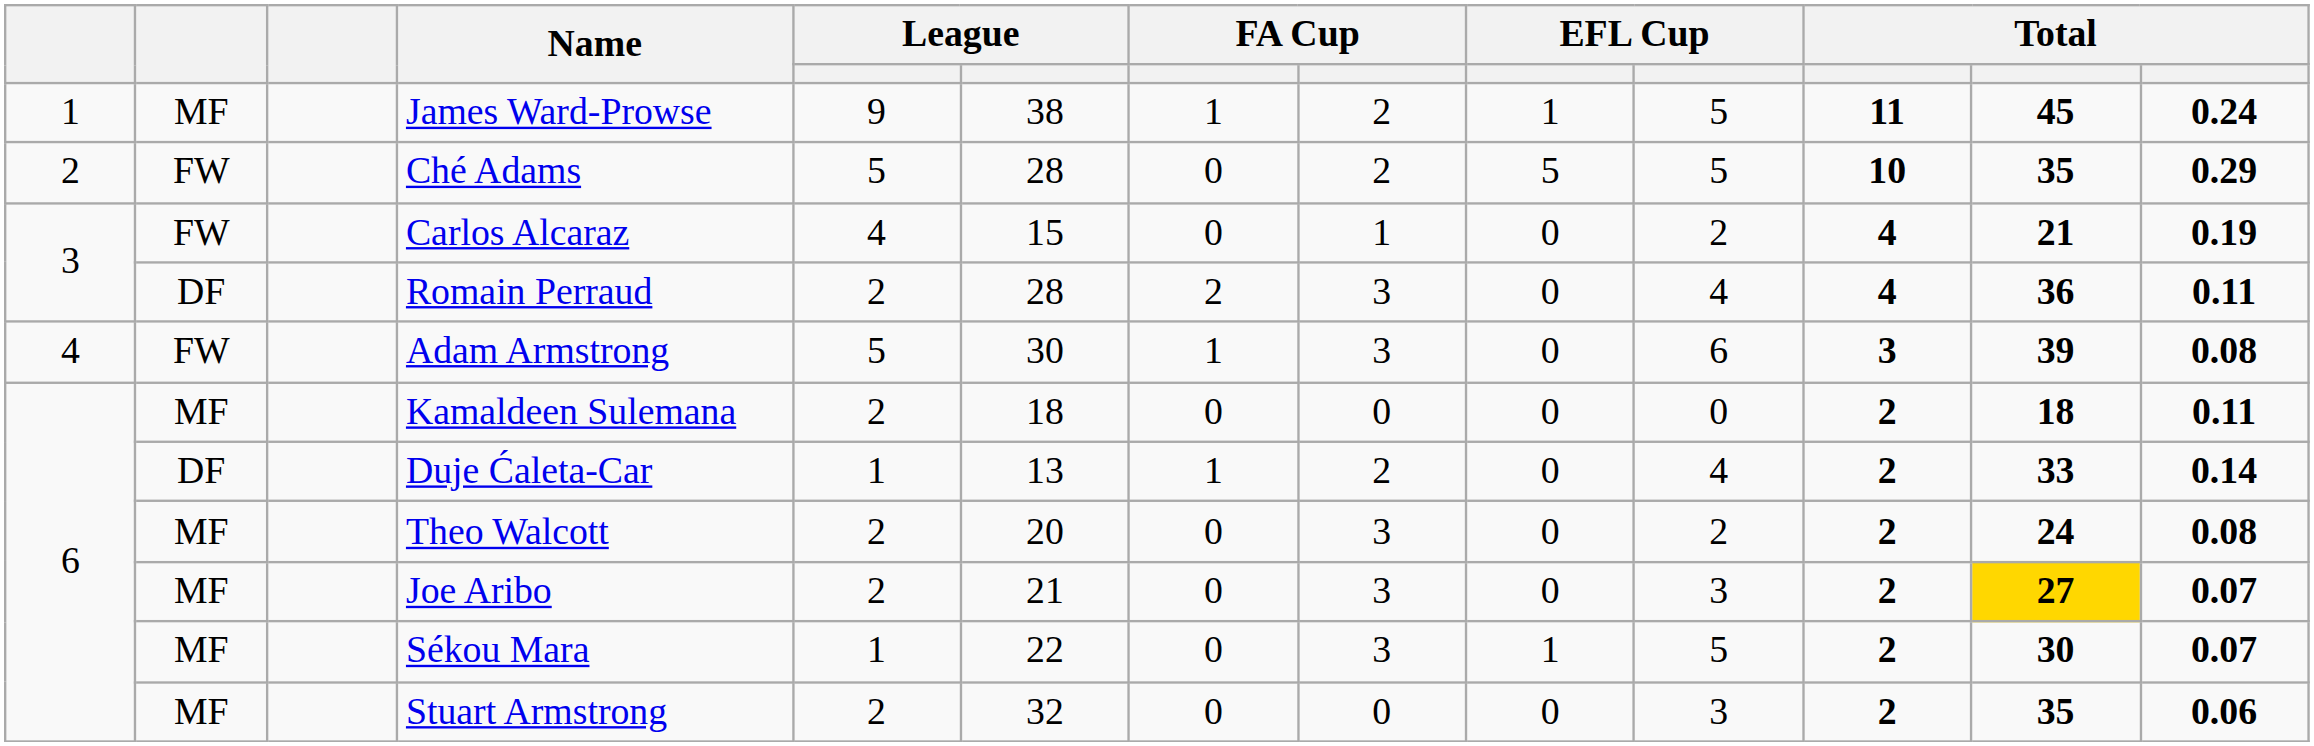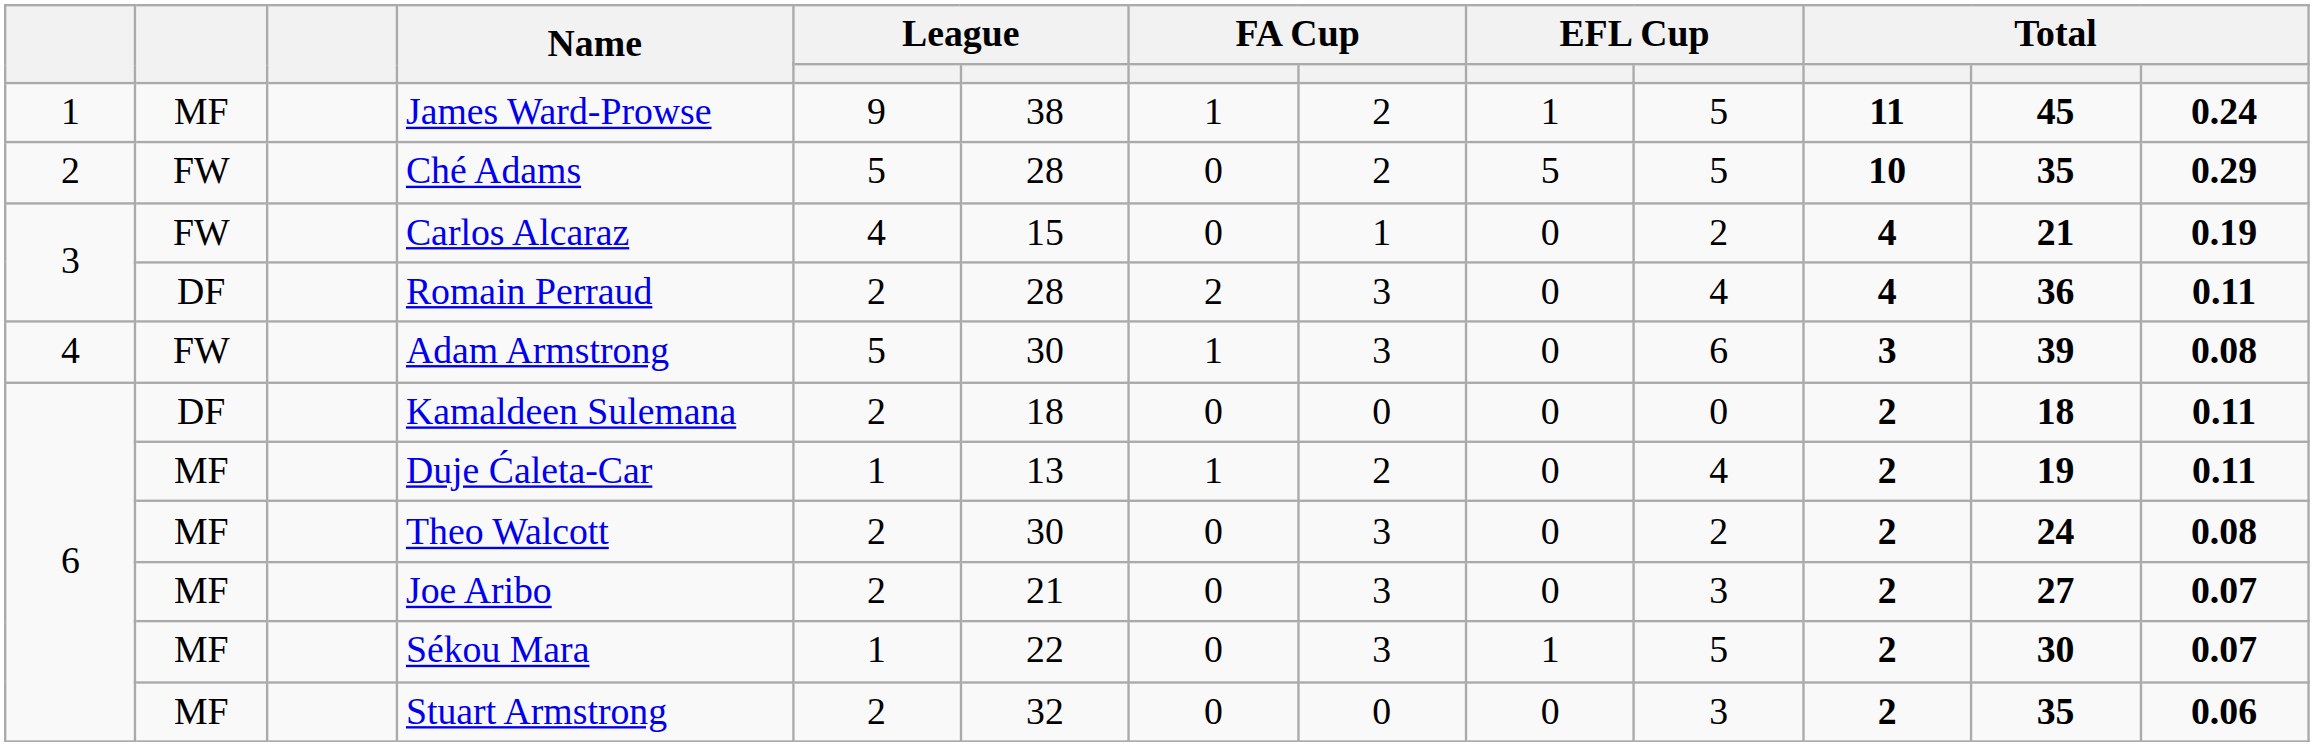 <table class="wikitable plainrowheaders" style="text-align:center;">
 <tr>
 <th scope="col" rowspan="2" style="width:3em;"></th>
 <th scope="col" rowspan="2" style="width:3em;"></th>
 <th scope="col" rowspan="2" style="width:3em;"></th>
 <th scope="col" rowspan="2" style="width:10em;">Name</th>
 <th scope="col" colspan="2">League</th>
 <th scope="col" colspan="2">FA Cup</th>
 <th scope="col" colspan="2">EFL Cup</th>
 <th scope="col" colspan="4">Total</th>
 </tr>
 <tr>
 <th scope="col" style="width:4em;"></th>
 <th scope="col" style="width:4em;"></th>
 <th scope="col" style="width:4em;"></th>
 <th scope="col" style="width:4em;"></th>
 <th scope="col" style="width:4em;"></th>
 <th scope="col" style="width:4em;"></th>
 <th scope="col" style="width:4em;"></th>
 <th scope="col" style="width:4em;"></th>
 <th scope="col" style="width:4em;"></th>
 </tr>
 <tr>
 <td>1</td>
 <td>MF</td>
 <td></td>
 <td align="left"><a href='#'>James Ward-Prowse</a></td>
 <td>9</td>
 <td>38</td>
 <td>1</td>
 <td>2</td>
 <td>1</td>
 <td>5</td>
 <td><strong>11</strong></td>
 <td><strong>45</strong></td>
 <td><strong>0.24</strong></td>
 </tr>
 <tr>
 <td>2</td>
 <td>FW</td>
 <td></td>
 <td align="left"><a href='#'>Ché Adams</a></td>
 <td>5</td>
 <td>28</td>
 <td>0</td>
 <td>2</td>
 <td>5</td>
 <td>5</td>
 <td><strong>10</strong></td>
 <td><strong>35</strong></td>
 <td><strong>0.29</strong></td>
 </tr>
 <tr>
 <td rowspan="2">3</td>
 <td>FW</td>
 <td></td>
 <td align="left"><a href='#'>Carlos Alcaraz</a></td>
 <td>4</td>
 <td>15</td>
 <td>0</td>
 <td>1</td>
 <td>0</td>
 <td>2</td>
 <td><strong>4</strong></td>
 <td><strong>21</strong></td>
 <td><strong>0.19</strong></td>
 </tr>
 <tr>
 <td>DF</td>
 <td></td>
 <td align="left"><a href='#'>Romain Perraud</a></td>
 <td>2</td>
 <td>28</td>
 <td>2</td>
 <td>3</td>
 <td>0</td>
 <td>4</td>
 <td><strong>4</strong></td>
 <td><strong>36</strong></td>
 <td><strong>0.11</strong></td>
 </tr>
 <tr>
 <td>4</td>
 <td>FW</td>
 <td></td>
 <td align="left"><a href='#'>Adam Armstrong</a></td>
 <td>5</td>
 <td>30</td>
 <td>1</td>
 <td>3</td>
 <td>0</td>
 <td>6</td>
 <td><strong>3</strong></td>
 <td><strong>39</strong></td>
 <td><strong>0.08</strong></td>
 </tr>
 <tr>
 <td rowspan="6">6</td>
-<td>MF</td>
+<td>DF</td>
 <td></td>
 <td align="left"><a href='#'>Kamaldeen Sulemana</a></td>
 <td>2</td>
 <td>18</td>
 <td>0</td>
 <td>0</td>
 <td>0</td>
 <td>0</td>
 <td><strong>2</strong></td>
 <td><strong>18</strong></td>
 <td><strong>0.11</strong></td>
 </tr>
 <tr>
-<td>DF</td>
+<td>MF</td>
 <td></td>
 <td align="left"><a href='#'>Duje Ćaleta-Car</a></td>
 <td>1</td>
 <td>13</td>
 <td>1</td>
 <td>2</td>
 <td>0</td>
 <td>4</td>
 <td><strong>2</strong></td>
-<td><strong>33</strong></td>
-<td><strong>0.14</strong></td>
+<td><strong>19</strong></td>
+<td><strong>0.11</strong></td>
 </tr>
 <tr>
 <td>MF</td>
 <td></td>
 <td align="left"><a href='#'>Theo Walcott</a></td>
 <td>2</td>
-<td>20</td>
+<td>30</td>
 <td>0</td>
 <td>3</td>
 <td>0</td>
 <td>2</td>
 <td><strong>2</strong></td>
 <td><strong>24</strong></td>
 <td><strong>0.08</strong></td>
 </tr>
 <tr>
 <td>MF</td>
 <td></td>
 <td align="left"><a href='#'>Joe Aribo</a></td>
 <td>2</td>
 <td>21</td>
 <td>0</td>
 <td>3</td>
 <td>0</td>
 <td>3</td>
 <td><strong>2</strong></td>
-<td style="background: gold;"><strong>27</strong></td>
+<td><strong>27</strong></td>
 <td><strong>0.07</strong></td>
 </tr>
 <tr>
 <td>MF</td>
 <td></td>
 <td align="left"><a href='#'>Sékou Mara</a></td>
 <td>1</td>
 <td>22</td>
 <td>0</td>
 <td>3</td>
 <td>1</td>
 <td>5</td>
 <td><strong>2</strong></td>
 <td><strong>30</strong></td>
 <td><strong>0.07</strong></td>
 </tr>
 <tr>
 <td>MF</td>
 <td></td>
 <td align="left"><a href='#'>Stuart Armstrong</a></td>
 <td>2</td>
 <td>32</td>
 <td>0</td>
 <td>0</td>
 <td>0</td>
 <td>3</td>
 <td><strong>2</strong></td>
 <td><strong>35</strong></td>
 <td><strong>0.06</strong></td>
 </tr>
 </table>
